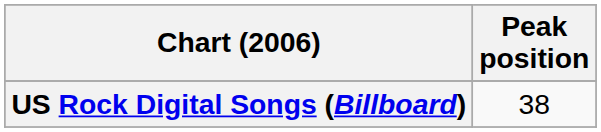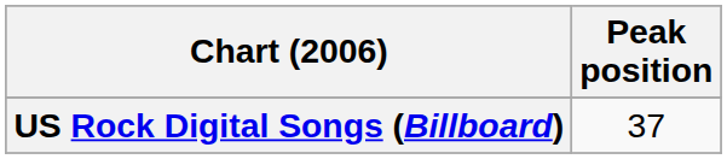 <table class="wikitable sortable plainrowheaders" style="text-align:center;">
 <tr>
 <th scope="col">Chart (2006)</th>
 <th scope="col">Peak<br>position</th>
 </tr>
 <tr>
 </tr>
 <tr>
 </tr>
 <tr>
 <th scope="row">US <a href='#'>Rock Digital Songs</a> (<em><a href='#'>Billboard</a></em>)</th>
-<td>38</td>
+<td>37</td>
 </tr>
 </table>
